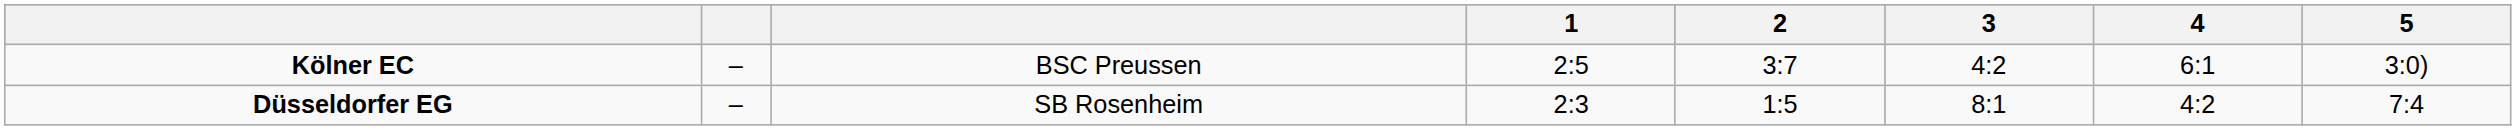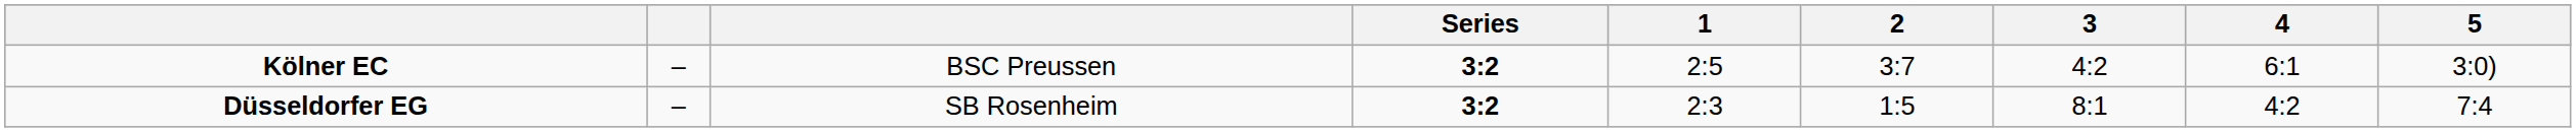 <table class="wikitable" width="80%">
 <tr style="background-color:#c0c0c0;">
 <th style="width:25%;"></th>
 <th style="width:2.5%;"></th>
 <th style="width:25%;"></th>
+<th style="width:10%;">Series</th>
 <th style="width:7.5%;">1</th>
 <th style="width:7.5%;">2</th>
 <th style="width:7.5%;">3</th>
 <th style="width:7.5%;">4</th>
 <th style="width:7.5%;">5</th>
 </tr>
 <tr align="center">
 <td><strong>Kölner EC</strong></td>
 <td>–</td>
 <td>BSC Preussen</td>
+<td><strong>3:2</strong></td>
 <td>2:5</td>
 <td>3:7</td>
 <td>4:2</td>
 <td>6:1</td>
 <td>3:0)</td>
 </tr>
 <tr align="center">
 <td><strong>Düsseldorfer EG</strong></td>
 <td>–</td>
 <td>SB Rosenheim</td>
+<td><strong>3:2</strong></td>
 <td>2:3</td>
 <td>1:5</td>
 <td>8:1</td>
 <td>4:2</td>
 <td>7:4</td>
 </tr>
 </table>
